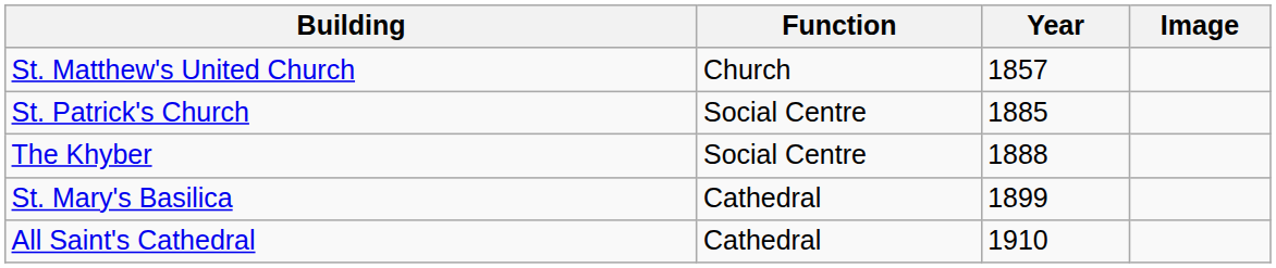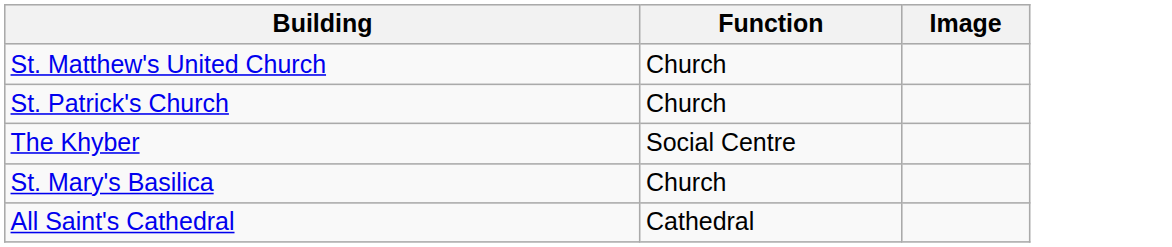 <table class="wikitable">
 <tr>
 <th style="width:25em">Building</th>
 <th style="width:10em">Function</th>
-<th style="width: 5em">Year</th>
 <th style="width:75px">Image</th>
 </tr>
 <tr>
 <td><a href='#'>St. Matthew's United Church</a></td>
 <td>Church</td>
-<td>1857</td>
 <td></td>
 </tr>
 <tr>
 <td><a href='#'>St. Patrick's Church</a></td>
-<td>Social Centre</td>
-<td>1885</td>
+<td>Church</td>
 <td></td>
 </tr>
 <tr>
 <td><a href='#'>The Khyber</a></td>
 <td>Social Centre</td>
-<td>1888</td>
 <td></td>
 </tr>
 <tr>
 <td><a href='#'>St. Mary's Basilica</a></td>
-<td>Cathedral</td>
-<td>1899</td>
+<td>Church</td>
 <td></td>
 </tr>
 <tr>
 <td><a href='#'>All Saint's Cathedral</a></td>
 <td>Cathedral</td>
-<td>1910</td>
 <td></td>
 </tr>
 </table>
